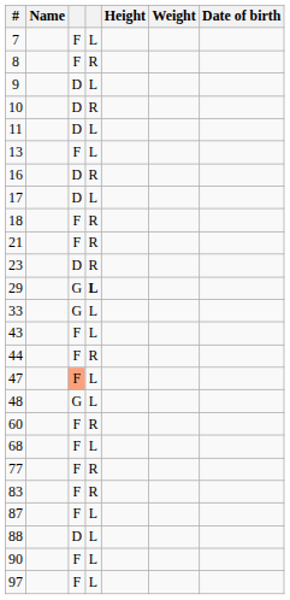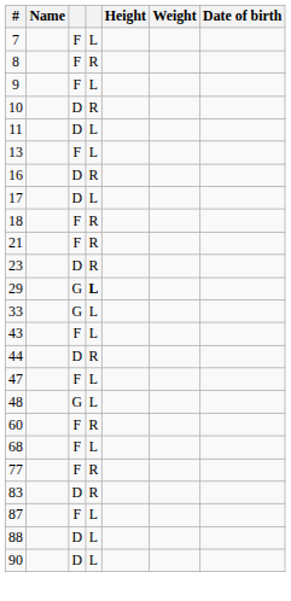 <table class="wikitable sortable">
 <tr>
 <th>#</th>
 <th>Name</th>
 <th></th>
 <th></th>
 <th>Height</th>
 <th>Weight</th>
 <th>Date of birth</th>
 </tr>
 <tr>
 <td align=center>7</td>
 <td></td>
 <td align=center>F</td>
 <td align=center>L</td>
 <td></td>
 <td></td>
 <td></td>
 </tr>
 <tr>
 <td align=center>8</td>
 <td></td>
 <td align=center>F</td>
 <td align=center>R</td>
 <td></td>
 <td></td>
 <td></td>
 </tr>
 <tr>
 <td align=center>9</td>
 <td></td>
-<td align=center>D</td>
+<td align=center>F</td>
 <td align=center>L</td>
 <td></td>
 <td></td>
 <td></td>
 </tr>
 <tr>
 <td align=center>10</td>
 <td></td>
 <td align=center>D</td>
 <td align=center>R</td>
 <td></td>
 <td></td>
 <td></td>
 </tr>
 <tr>
 <td align=center>11</td>
 <td></td>
 <td align=center>D</td>
 <td align=center>L</td>
 <td></td>
 <td></td>
 <td></td>
 </tr>
 <tr>
 <td align=center>13</td>
 <td></td>
 <td align=center>F</td>
 <td align=center>L</td>
 <td></td>
 <td></td>
 <td></td>
 </tr>
 <tr>
 <td align=center>16</td>
 <td></td>
 <td align=center>D</td>
 <td align=center>R</td>
 <td></td>
 <td></td>
 <td></td>
 </tr>
 <tr>
 <td align=center>17</td>
 <td></td>
 <td align=center>D</td>
 <td align=center>L</td>
 <td></td>
 <td></td>
 <td></td>
 </tr>
 <tr>
 <td align=center>18</td>
 <td></td>
 <td align=center>F</td>
 <td align=center>R</td>
 <td></td>
 <td></td>
 <td></td>
 </tr>
 <tr>
 <td align=center>21</td>
 <td></td>
 <td align=center>F</td>
 <td align=center>R</td>
 <td></td>
 <td></td>
 <td></td>
 </tr>
 <tr>
 <td align=center>23</td>
 <td></td>
 <td align=center>D</td>
 <td align=center>R</td>
 <td></td>
 <td></td>
 <td></td>
 </tr>
 <tr>
 <td align=center>29</td>
 <td></td>
 <td align=center>G</td>
 <td align=center><strong>L</strong></td>
 <td></td>
 <td></td>
 <td></td>
 </tr>
 <tr>
 <td align=center>33</td>
 <td></td>
 <td align=center>G</td>
 <td align=center>L</td>
 <td></td>
 <td></td>
 <td></td>
 </tr>
 <tr>
 <td align=center>43</td>
 <td></td>
 <td align=center>F</td>
 <td align=center>L</td>
 <td></td>
 <td></td>
 <td></td>
 </tr>
 <tr>
 <td align=center>44</td>
 <td></td>
-<td align=center>F</td>
+<td align=center>D</td>
 <td align=center>R</td>
 <td></td>
 <td></td>
 <td></td>
 </tr>
 <tr>
 <td align=center>47</td>
 <td></td>
-<td align=center style="background: lightsalmon;">F</td>
+<td align=center>F</td>
 <td align=center>L</td>
 <td></td>
 <td></td>
 <td></td>
 </tr>
 <tr>
 <td align=center>48</td>
 <td></td>
 <td align=center>G</td>
 <td align=center>L</td>
 <td></td>
 <td></td>
 <td></td>
 </tr>
 <tr>
 <td align=center>60</td>
 <td></td>
 <td align=center>F</td>
 <td align=center>R</td>
 <td></td>
 <td></td>
 <td></td>
 </tr>
 <tr>
 <td align=center>68</td>
 <td></td>
 <td align=center>F</td>
 <td align=center>L</td>
 <td></td>
 <td></td>
 <td></td>
 </tr>
 <tr>
 <td align=center>77</td>
 <td></td>
 <td align=center>F</td>
 <td align=center>R</td>
 <td></td>
 <td></td>
 <td></td>
 </tr>
 <tr>
 <td align=center>83</td>
 <td></td>
-<td align=center>F</td>
+<td align=center>D</td>
 <td align=center>R</td>
 <td></td>
 <td></td>
 <td></td>
 </tr>
 <tr>
 <td align=center>87</td>
 <td></td>
 <td align=center>F</td>
 <td align=center>L</td>
 <td></td>
 <td></td>
 <td></td>
 </tr>
 <tr>
 <td align=center>88</td>
 <td></td>
 <td align=center>D</td>
 <td align=center>L</td>
 <td></td>
 <td></td>
 <td></td>
 </tr>
 <tr>
 <td align=center>90</td>
 <td></td>
-<td align=center>F</td>
-<td align=center>L</td>
-<td></td>
-<td></td>
-<td></td>
-</tr>
-<tr>
-<td align=center>97</td>
-<td></td>
-<td align=center>F</td>
+<td align=center>D</td>
 <td align=center>L</td>
 <td></td>
 <td></td>
 <td></td>
 </tr>
 </table>
